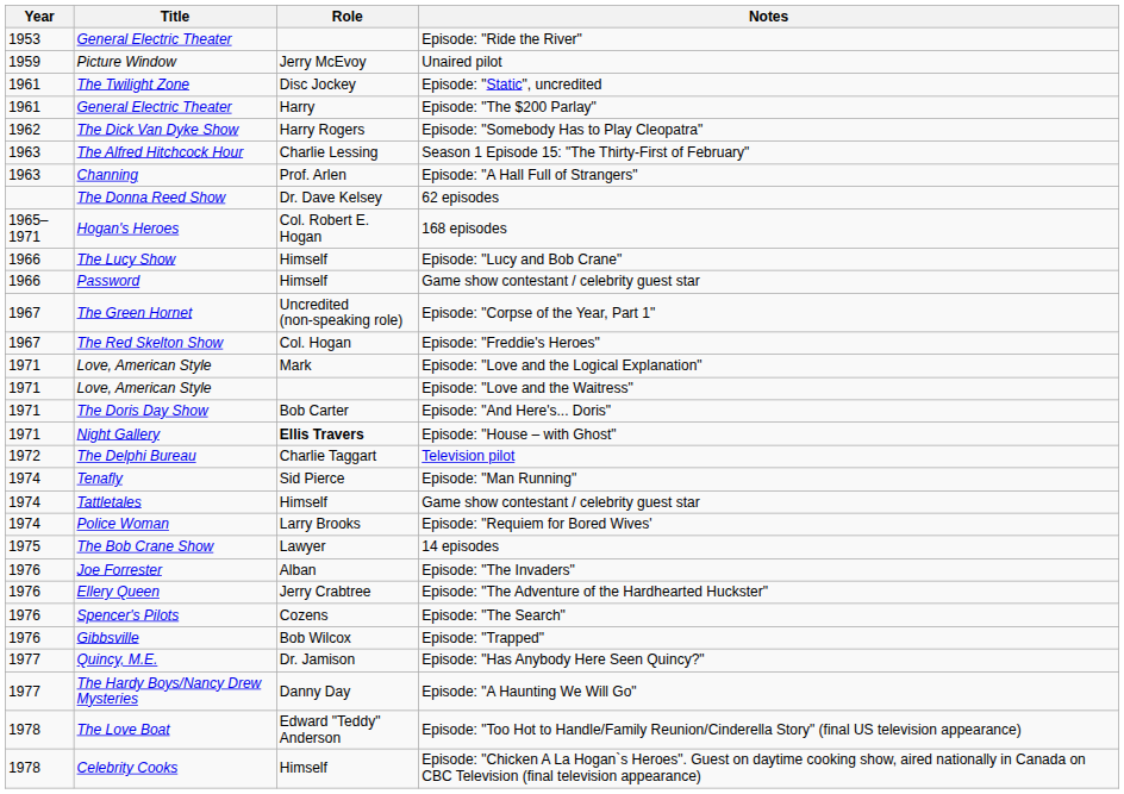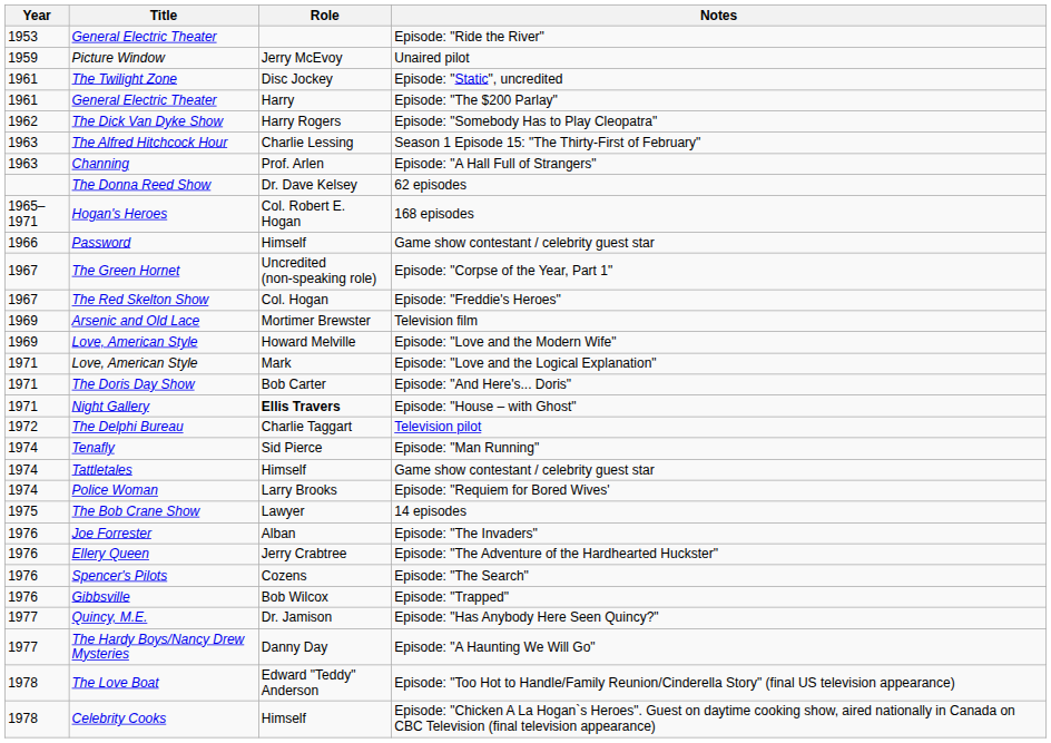 <table class="wikitable sortable">
 <tr>
 <th>Year</th>
 <th>Title</th>
 <th>Role</th>
 <th class="unsortable">Notes</th>
 </tr>
 <tr>
 <td>1953</td>
 <td><em><a href='#'>General Electric Theater</a></em></td>
 <td></td>
 <td>Episode: "Ride the River"</td>
 </tr>
 <tr>
 <td>1959</td>
 <td><em>Picture Window</em></td>
 <td>Jerry McEvoy</td>
 <td>Unaired pilot</td>
 </tr>
 <tr>
 <td>1961</td>
 <td><em><a href='#'>The Twilight Zone</a></em></td>
 <td>Disc Jockey</td>
 <td>Episode: "<a href='#'>Static</a>", uncredited</td>
 </tr>
 <tr>
 <td>1961</td>
 <td><em><a href='#'>General Electric Theater</a></em></td>
 <td>Harry</td>
 <td>Episode: "The $200 Parlay"</td>
 </tr>
 <tr>
 <td>1962</td>
 <td><em><a href='#'>The Dick Van Dyke Show</a></em></td>
 <td>Harry Rogers</td>
 <td>Episode: "Somebody Has to Play Cleopatra"</td>
 </tr>
 <tr>
 <td>1963</td>
 <td><em><a href='#'>The Alfred Hitchcock Hour</a></em></td>
 <td>Charlie Lessing</td>
 <td>Season 1 Episode 15: "The Thirty-First of February"</td>
 </tr>
 <tr>
 <td>1963</td>
 <td><em><a href='#'>Channing</a></em></td>
 <td>Prof. Arlen</td>
 <td>Episode: "A Hall Full of Strangers"</td>
 </tr>
 <tr>
 <td></td>
 <td><em><a href='#'>The Donna Reed Show</a></em></td>
 <td>Dr. Dave Kelsey</td>
 <td>62 episodes</td>
 </tr>
 <tr>
 <td>1965–1971</td>
 <td><em><a href='#'>Hogan's Heroes</a></em></td>
 <td>Col. Robert E. Hogan</td>
 <td>168 episodes</td>
 </tr>
 <tr>
 <td>1966</td>
-<td><em><a href='#'>The Lucy Show</a></em></td>
-<td>Himself</td>
-<td>Episode: "Lucy and Bob Crane"</td>
-</tr>
-<tr>
-<td>1966</td>
 <td><em><a href='#'>Password</a></em></td>
 <td>Himself</td>
 <td>Game show contestant / celebrity guest star</td>
 </tr>
 <tr>
 <td>1967</td>
 <td><em><a href='#'>The Green Hornet</a></em></td>
 <td>Uncredited<br>(non-speaking role)</td>
 <td>Episode: "Corpse of the Year, Part 1"</td>
 </tr>
 <tr>
 <td>1967</td>
 <td><em><a href='#'>The Red Skelton Show</a></em></td>
 <td>Col. Hogan</td>
 <td>Episode: "Freddie's Heroes"</td>
 </tr>
 <tr>
+<td>1969</td>
+<td><em><a href='#'>Arsenic and Old Lace</a></em></td>
+<td>Mortimer Brewster</td>
+<td>Television film</td>
+</tr>
+<tr>
+<td>1969</td>
+<td><em><a href='#'>Love, American Style</a></em></td>
+<td>Howard Melville</td>
+<td>Episode: "Love and the Modern Wife"</td>
+</tr>
+<tr>
 <td>1971</td>
 <td><em>Love, American Style</em></td>
 <td>Mark</td>
 <td>Episode: "Love and the Logical Explanation"</td>
-</tr>
-<tr>
-<td>1971</td>
-<td><em>Love, American Style</em></td>
-<td></td>
-<td>Episode: "Love and the Waitress"</td>
 </tr>
 <tr>
 <td>1971</td>
 <td><em><a href='#'>The Doris Day Show</a></em></td>
 <td>Bob Carter</td>
 <td>Episode: "And Here's... Doris"</td>
 </tr>
 <tr>
 <td>1971</td>
 <td><em><a href='#'>Night Gallery</a></em></td>
 <td><strong>Ellis Travers</strong></td>
 <td>Episode: "House – with Ghost"</td>
 </tr>
 <tr>
 <td>1972</td>
 <td><em><a href='#'>The Delphi Bureau</a></em></td>
 <td>Charlie Taggart</td>
 <td><a href='#'>Television pilot</a></td>
 </tr>
 <tr>
 <td>1974</td>
 <td><em><a href='#'>Tenafly</a></em></td>
 <td>Sid Pierce</td>
 <td>Episode: "Man Running"</td>
 </tr>
 <tr>
 <td>1974</td>
 <td><em><a href='#'>Tattletales</a></em></td>
 <td>Himself</td>
 <td>Game show contestant / celebrity guest star</td>
 </tr>
 <tr>
 <td>1974</td>
 <td><em><a href='#'>Police Woman</a></em></td>
 <td>Larry Brooks</td>
 <td>Episode: "Requiem for Bored Wives'</td>
 </tr>
 <tr>
 <td>1975</td>
 <td><em><a href='#'>The Bob Crane Show</a></em></td>
 <td>Lawyer</td>
 <td>14 episodes</td>
 </tr>
 <tr>
 <td>1976</td>
 <td><em><a href='#'>Joe Forrester</a></em></td>
 <td>Alban</td>
 <td>Episode: "The Invaders"</td>
 </tr>
 <tr>
 <td>1976</td>
 <td><em><a href='#'>Ellery Queen</a></em></td>
 <td>Jerry Crabtree</td>
 <td>Episode: "The Adventure of the Hardhearted Huckster"</td>
 </tr>
 <tr>
 <td>1976</td>
 <td><em><a href='#'>Spencer's Pilots</a></em></td>
 <td>Cozens</td>
 <td>Episode: "The Search"</td>
 </tr>
 <tr>
 <td>1976</td>
 <td><em><a href='#'>Gibbsville</a></em></td>
 <td>Bob Wilcox</td>
 <td>Episode: "Trapped"</td>
 </tr>
 <tr>
 <td>1977</td>
 <td><em><a href='#'>Quincy, M.E.</a></em></td>
 <td>Dr. Jamison</td>
 <td>Episode: "Has Anybody Here Seen Quincy?"</td>
 </tr>
 <tr>
 <td>1977</td>
 <td><em><a href='#'>The Hardy Boys/Nancy Drew Mysteries</a></em></td>
 <td>Danny Day</td>
 <td>Episode: "A Haunting We Will Go"</td>
 </tr>
 <tr>
 <td>1978</td>
 <td><em><a href='#'>The Love Boat</a></em></td>
 <td>Edward "Teddy" Anderson</td>
 <td>Episode: "Too Hot to Handle/Family Reunion/Cinderella Story" (final US television appearance)</td>
 </tr>
 <tr>
 <td>1978</td>
 <td><em><a href='#'>Celebrity Cooks</a></em></td>
 <td>Himself</td>
 <td>Episode: "Chicken A La Hogan`s Heroes". Guest on daytime cooking show, aired nationally in Canada on CBC Television (final television appearance)</td>
 </tr>
 </table>
